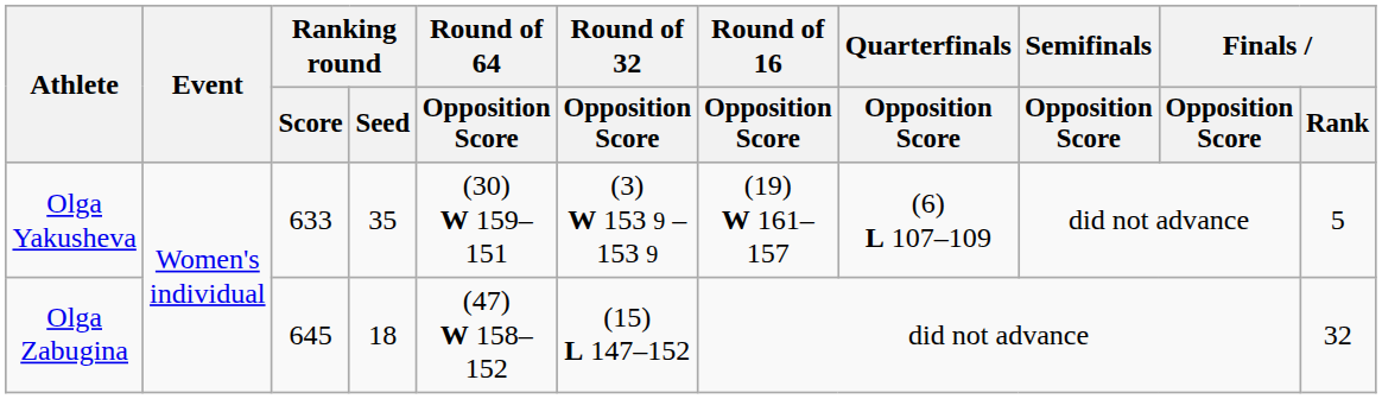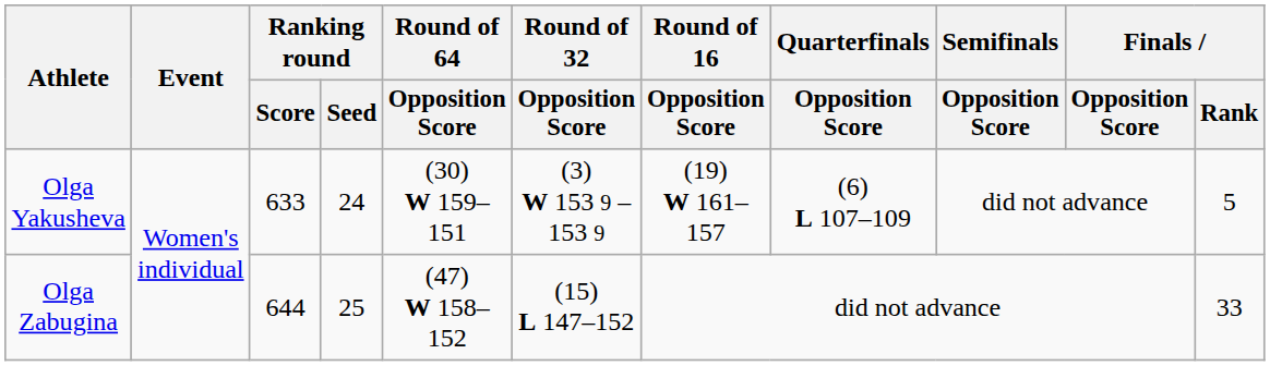 <table class="wikitable" style="font-size:90%">
 <tr>
 <th rowspan="2">Athlete</th>
 <th rowspan="2">Event</th>
 <th colspan="2">Ranking round</th>
 <th>Round of 64</th>
 <th>Round of 32</th>
 <th>Round of 16</th>
 <th>Quarterfinals</th>
 <th>Semifinals</th>
 <th colspan="2">Finals / </th>
 </tr>
 <tr style="font-size:95%">
 <th>Score</th>
 <th>Seed</th>
 <th>Opposition<br>Score</th>
 <th>Opposition<br>Score</th>
 <th>Opposition<br>Score</th>
 <th>Opposition<br>Score</th>
 <th>Opposition<br>Score</th>
 <th>Opposition<br>Score</th>
 <th>Rank</th>
 </tr>
 <tr align=center>
 <td><a href='#'>Olga Yakusheva</a></td>
 <td rowspan=2><a href='#'>Women's individual</a></td>
 <td>633</td>
-<td>35</td>
+<td>24</td>
 <td> (30)<br><strong>W</strong> 159–151</td>
 <td> (3)<br><strong>W</strong> 153 <small>9</small> –153 <small>9</small></td>
 <td> (19)<br><strong>W</strong> 161–157</td>
 <td> (6)<br><strong>L</strong> 107–109</td>
 <td colspan=2>did not advance</td>
 <td>5</td>
 </tr>
 <tr align=center>
 <td><a href='#'>Olga Zabugina</a></td>
-<td>645</td>
-<td>18</td>
+<td>644</td>
+<td>25</td>
 <td> (47)<br><strong>W</strong> 158–152</td>
 <td> (15)<br><strong>L</strong> 147–152</td>
 <td colspan=4>did not advance</td>
-<td>32</td>
+<td>33</td>
 </tr>
 </table>
